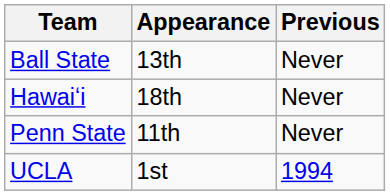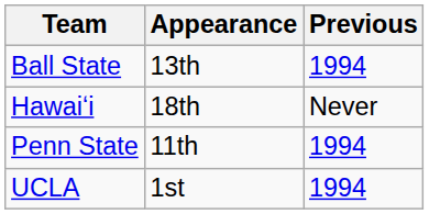 <table class="wikitable sortable">
 <tr>
 <th>Team</th>
 <th>Appearance</th>
 <th>Previous</th>
 </tr>
 <tr>
 <td><a href='#'>Ball State</a></td>
 <td>13th</td>
-<td>Never</td>
+<td><a href='#'>1994</a></td>
 </tr>
 <tr>
 <td><a href='#'>Hawaiʻi</a></td>
 <td>18th</td>
 <td>Never</td>
 </tr>
 <tr>
 <td><a href='#'>Penn State</a></td>
 <td>11th</td>
-<td>Never</td>
+<td><a href='#'>1994</a></td>
 </tr>
 <tr>
 <td><a href='#'>UCLA</a></td>
 <td>1st</td>
 <td><a href='#'>1994</a></td>
 </tr>
 </table>
